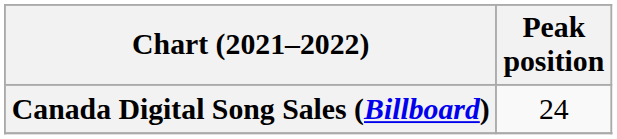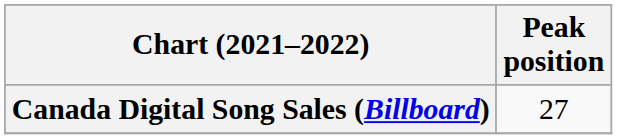 <table class="wikitable sortable plainrowheaders" style="text-align:center">
 <tr>
 <th scope="col">Chart (2021–2022)</th>
 <th scope="col">Peak<br>position</th>
 </tr>
 <tr>
 <th scope="row">Canada Digital Song Sales (<em><a href='#'>Billboard</a></em>)</th>
-<td>24</td>
+<td>27</td>
 </tr>
 <tr>
 </tr>
 <tr>
 </tr>
 <tr>
 </tr>
 </table>
